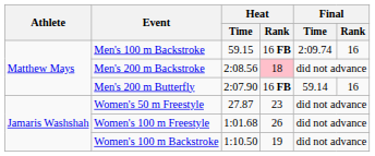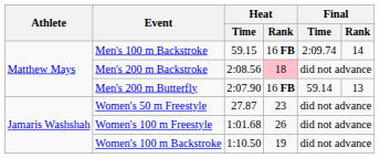 <table class=wikitable style="font-size:90%">
 <tr>
 <th rowspan="2">Athlete</th>
 <th rowspan="2">Event</th>
 <th colspan="2">Heat</th>
 <th colspan="2">Final</th>
 </tr>
 <tr style="font-size:95%">
 <th>Time</th>
 <th>Rank</th>
 <th>Time</th>
 <th>Rank</th>
 </tr>
 <tr align=center>
 <td align=left rowspan="3"><a href='#'>Matthew Mays</a></td>
 <td align=left><a href='#'>Men's 100 m Backstroke</a></td>
 <td>59.15</td>
 <td>16 <strong>FB</strong></td>
 <td>2:09.74</td>
-<td>16</td>
+<td>14</td>
 </tr>
 <tr align=center>
 <td align=left><a href='#'>Men's 200 m Backstroke</a></td>
 <td>2:08.56</td>
 <td style="background: pink;">18</td>
 <td colspan="2">did not advance</td>
 </tr>
 <tr align=center>
 <td align=left><a href='#'>Men's 200 m Butterfly</a></td>
 <td>2:07.90</td>
 <td>16 <strong>FB</strong></td>
 <td>59.14</td>
-<td>16</td>
+<td>13</td>
 </tr>
 <tr align=center>
 <td align=left rowspan="3"><a href='#'>Jamaris Washshah</a></td>
 <td align=left><a href='#'>Women's 50 m Freestyle</a></td>
 <td>27.87</td>
 <td>23</td>
 <td colspan="2">did not advance</td>
 </tr>
 <tr align=center>
 <td align=left><a href='#'>Women's 100 m Freestyle</a></td>
 <td>1:01.68</td>
 <td>26</td>
 <td colspan="2">did not advance</td>
 </tr>
 <tr align=center>
 <td align=left><a href='#'>Women's 100 m Backstroke</a></td>
 <td>1:10.50</td>
 <td>19</td>
 <td colspan="2">did not advance</td>
 </tr>
 </table>
